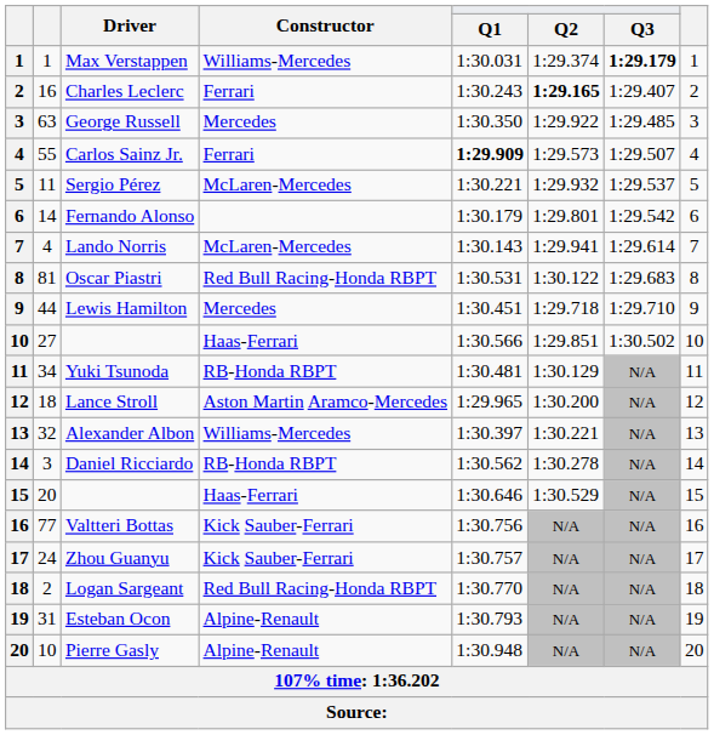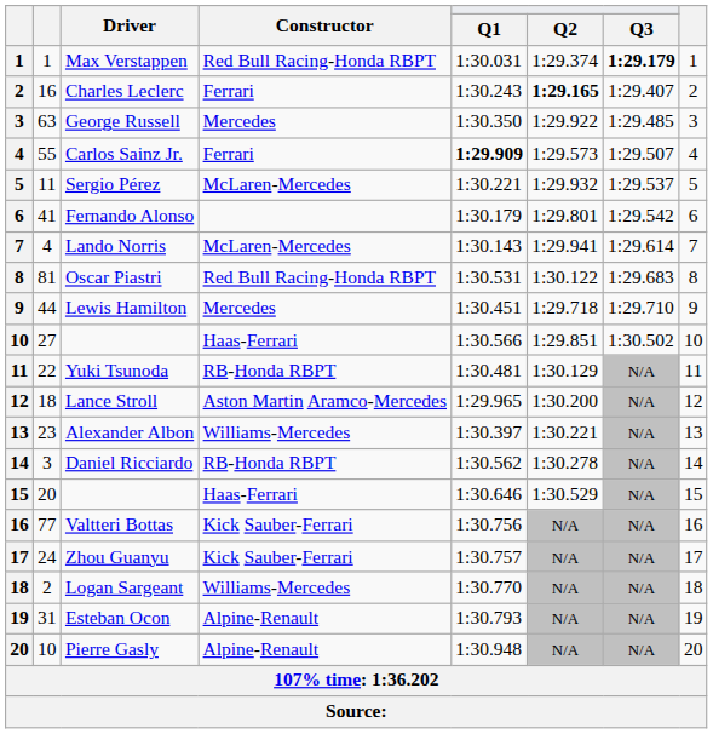 <table class="wikitable sortable" style="font-size: 85%;">
 <tr>
 <th rowspan="2"></th>
 <th rowspan="2"></th>
 <th rowspan="2">Driver</th>
 <th rowspan="2">Constructor</th>
 <th colspan="3" style="background:#eaecf0; text-align:center;"></th>
 <th rowspan="2"></th>
 </tr>
 <tr>
 <th scope="col">Q1</th>
 <th scope="col">Q2</th>
 <th scope="col">Q3</th>
 </tr>
 <tr>
 <th scope="row">1</th>
 <td align="center">1</td>
 <td data-sort-value="ver"> <a href='#'>Max Verstappen</a></td>
-<td><a href='#'>Williams</a>-<a href='#'>Mercedes</a></td>
+<td><a href='#'>Red Bull Racing</a>-<a href='#'>Honda RBPT</a></td>
 <td>1:30.031</td>
 <td>1:29.374</td>
 <td><strong>1:29.179</strong></td>
 <td align="center">1</td>
 </tr>
 <tr>
 <th scope="row">2</th>
 <td align="center">16</td>
 <td data-sort-value="lec"> <a href='#'>Charles Leclerc</a></td>
 <td><a href='#'>Ferrari</a></td>
 <td>1:30.243</td>
 <td><strong>1:29.165</strong></td>
 <td>1:29.407</td>
 <td align="center">2</td>
 </tr>
 <tr>
 <th scope="row">3</th>
 <td align="center">63</td>
 <td data-sort-value="rus"> <a href='#'>George Russell</a></td>
 <td><a href='#'>Mercedes</a></td>
 <td>1:30.350</td>
 <td>1:29.922</td>
 <td>1:29.485</td>
 <td align="center">3</td>
 </tr>
 <tr>
 <th scope="row">4</th>
 <td align="center">55</td>
 <td data-sort-value="sai"> <a href='#'>Carlos Sainz Jr.</a></td>
 <td><a href='#'>Ferrari</a></td>
 <td><strong>1:29.909</strong></td>
 <td>1:29.573</td>
 <td>1:29.507</td>
 <td align="center">4</td>
 </tr>
 <tr>
 <th scope="row">5</th>
 <td align="center">11</td>
 <td data-sort-value="per"> <a href='#'>Sergio Pérez</a></td>
 <td><a href='#'>McLaren</a>-<a href='#'>Mercedes</a></td>
 <td>1:30.221</td>
 <td>1:29.932</td>
 <td>1:29.537</td>
 <td align="center">5</td>
 </tr>
 <tr>
 <th scope="row">6</th>
-<td align="center">14</td>
+<td align="center">41</td>
 <td data-sort-value="alo"> <a href='#'>Fernando Alonso</a></td>
 <td></td>
 <td>1:30.179</td>
 <td>1:29.801</td>
 <td>1:29.542</td>
 <td align="center">6</td>
 </tr>
 <tr>
 <th scope="row">7</th>
 <td align="center">4</td>
 <td data-sort-value="nor"> <a href='#'>Lando Norris</a></td>
 <td><a href='#'>McLaren</a>-<a href='#'>Mercedes</a></td>
 <td>1:30.143</td>
 <td>1:29.941</td>
 <td>1:29.614</td>
 <td align="center">7</td>
 </tr>
 <tr>
 <th scope="row">8</th>
 <td align="center">81</td>
 <td data-sort-value="pia"> <a href='#'>Oscar Piastri</a></td>
 <td><a href='#'>Red Bull Racing</a>-<a href='#'>Honda RBPT</a></td>
 <td>1:30.531</td>
 <td>1:30.122</td>
 <td>1:29.683</td>
 <td align="center">8</td>
 </tr>
 <tr>
 <th scope="row">9</th>
 <td align="center">44</td>
 <td data-sort-value="ham"> <a href='#'>Lewis Hamilton</a></td>
 <td><a href='#'>Mercedes</a></td>
 <td>1:30.451</td>
 <td>1:29.718</td>
 <td>1:29.710</td>
 <td align="center">9</td>
 </tr>
 <tr>
 <th scope="row">10</th>
 <td align="center">27</td>
 <td data-sort-value="hul"></td>
 <td><a href='#'>Haas</a>-<a href='#'>Ferrari</a></td>
 <td>1:30.566</td>
 <td>1:29.851</td>
 <td>1:30.502</td>
 <td align="center">10</td>
 </tr>
 <tr>
 <th scope="row">11</th>
-<td align="center">34</td>
+<td align="center">22</td>
 <td data-sort-value="tsu"> <a href='#'>Yuki Tsunoda</a></td>
 <td><a href='#'>RB</a>-<a href='#'>Honda RBPT</a></td>
 <td>1:30.481</td>
 <td>1:30.129</td>
 <td data-sort-value="18" align="center" style="background: silver"><small>N/A</small></td>
 <td align="center">11</td>
 </tr>
 <tr>
 <th scope="row">12</th>
 <td align="center">18</td>
 <td data-sort-value="str"> <a href='#'>Lance Stroll</a></td>
 <td><a href='#'>Aston Martin</a> <a href='#'>Aramco</a>-<a href='#'>Mercedes</a></td>
 <td>1:29.965</td>
 <td>1:30.200</td>
 <td data-sort-value="14" align="center" style="background: silver"><small>N/A</small></td>
 <td align="center">12</td>
 </tr>
 <tr>
 <th scope="row">13</th>
-<td align="center">32</td>
+<td align="center">23</td>
 <td data-sort-value="alb"> <a href='#'>Alexander Albon</a></td>
 <td><a href='#'>Williams</a>-<a href='#'>Mercedes</a></td>
 <td>1:30.397</td>
 <td>1:30.221</td>
 <td data-sort-value="18" align="center" style="background: silver"><small>N/A</small></td>
 <td align="center">13</td>
 </tr>
 <tr>
 <th scope="row">14</th>
 <td align="center">3</td>
 <td data-sort-value="ric"> <a href='#'>Daniel Ricciardo</a></td>
 <td><a href='#'>RB</a>-<a href='#'>Honda RBPT</a></td>
 <td>1:30.562</td>
 <td>1:30.278</td>
 <td data-sort-value="14" align="center" style="background: silver"><small>N/A</small></td>
 <td align="center">14</td>
 </tr>
 <tr>
 <th scope="row">15</th>
 <td align="center">20</td>
 <td data-sort-value="mag"></td>
 <td><a href='#'>Haas</a>-<a href='#'>Ferrari</a></td>
 <td>1:30.646</td>
 <td>1:30.529</td>
 <td data-sort-value="18" align="center" style="background: silver"><small>N/A</small></td>
 <td align="center">15</td>
 </tr>
 <tr>
 <th scope="row">16</th>
 <td align="center">77</td>
 <td data-sort-value="bot"> <a href='#'>Valtteri Bottas</a></td>
 <td><a href='#'>Kick</a> <a href='#'>Sauber</a>-<a href='#'>Ferrari</a></td>
 <td>1:30.756</td>
 <td data-sort-value="18" align="center" style="background: silver"><small>N/A</small></td>
 <td data-sort-value="18" align="center" style="background: silver"><small>N/A</small></td>
 <td align="center">16</td>
 </tr>
 <tr>
 <th scope="row">17</th>
 <td align="center">24</td>
 <td data-sort-value="zho"> <a href='#'>Zhou Guanyu</a></td>
 <td><a href='#'>Kick</a> <a href='#'>Sauber</a>-<a href='#'>Ferrari</a></td>
 <td>1:30.757</td>
 <td data-sort-value="18" align="center" style="background: silver"><small>N/A</small></td>
 <td data-sort-value="18" align="center" style="background: silver"><small>N/A</small></td>
 <td align="center">17</td>
 </tr>
 <tr>
 <th scope="row">18</th>
 <td align="center">2</td>
 <td data-sort-value="sar"> <a href='#'>Logan Sargeant</a></td>
-<td><a href='#'>Red Bull Racing</a>-<a href='#'>Honda RBPT</a></td>
+<td><a href='#'>Williams</a>-<a href='#'>Mercedes</a></td>
 <td>1:30.770</td>
 <td data-sort-value="14" align="center" style="background: silver"><small>N/A</small></td>
 <td data-sort-value="14" align="center" style="background: silver"><small>N/A</small></td>
 <td align="center">18</td>
 </tr>
 <tr>
 <th scope="row">19</th>
 <td align="center">31</td>
 <td data-sort-value="oco"> <a href='#'>Esteban Ocon</a></td>
 <td><a href='#'>Alpine</a>-<a href='#'>Renault</a></td>
 <td>1:30.793</td>
 <td data-sort-value="14" align="center" style="background: silver"><small>N/A</small></td>
 <td data-sort-value="14" align="center" style="background: silver"><small>N/A</small></td>
 <td align="center">19</td>
 </tr>
 <tr>
 <th scope="row">20</th>
 <td align="center">10</td>
 <td data-sort-value="gas"> <a href='#'>Pierre Gasly</a></td>
 <td><a href='#'>Alpine</a>-<a href='#'>Renault</a></td>
 <td>1:30.948</td>
 <td data-sort-value="14" align="center" style="background: silver"><small>N/A</small></td>
 <td data-sort-value="14" align="center" style="background: silver"><small>N/A</small></td>
 <td align="center">20</td>
 </tr>
 <tr>
 <th colspan="8"><a href='#'>107% time</a>: 1:36.202</th>
 </tr>
 <tr>
 <th colspan="8">Source:</th>
 </tr>
 </table>
